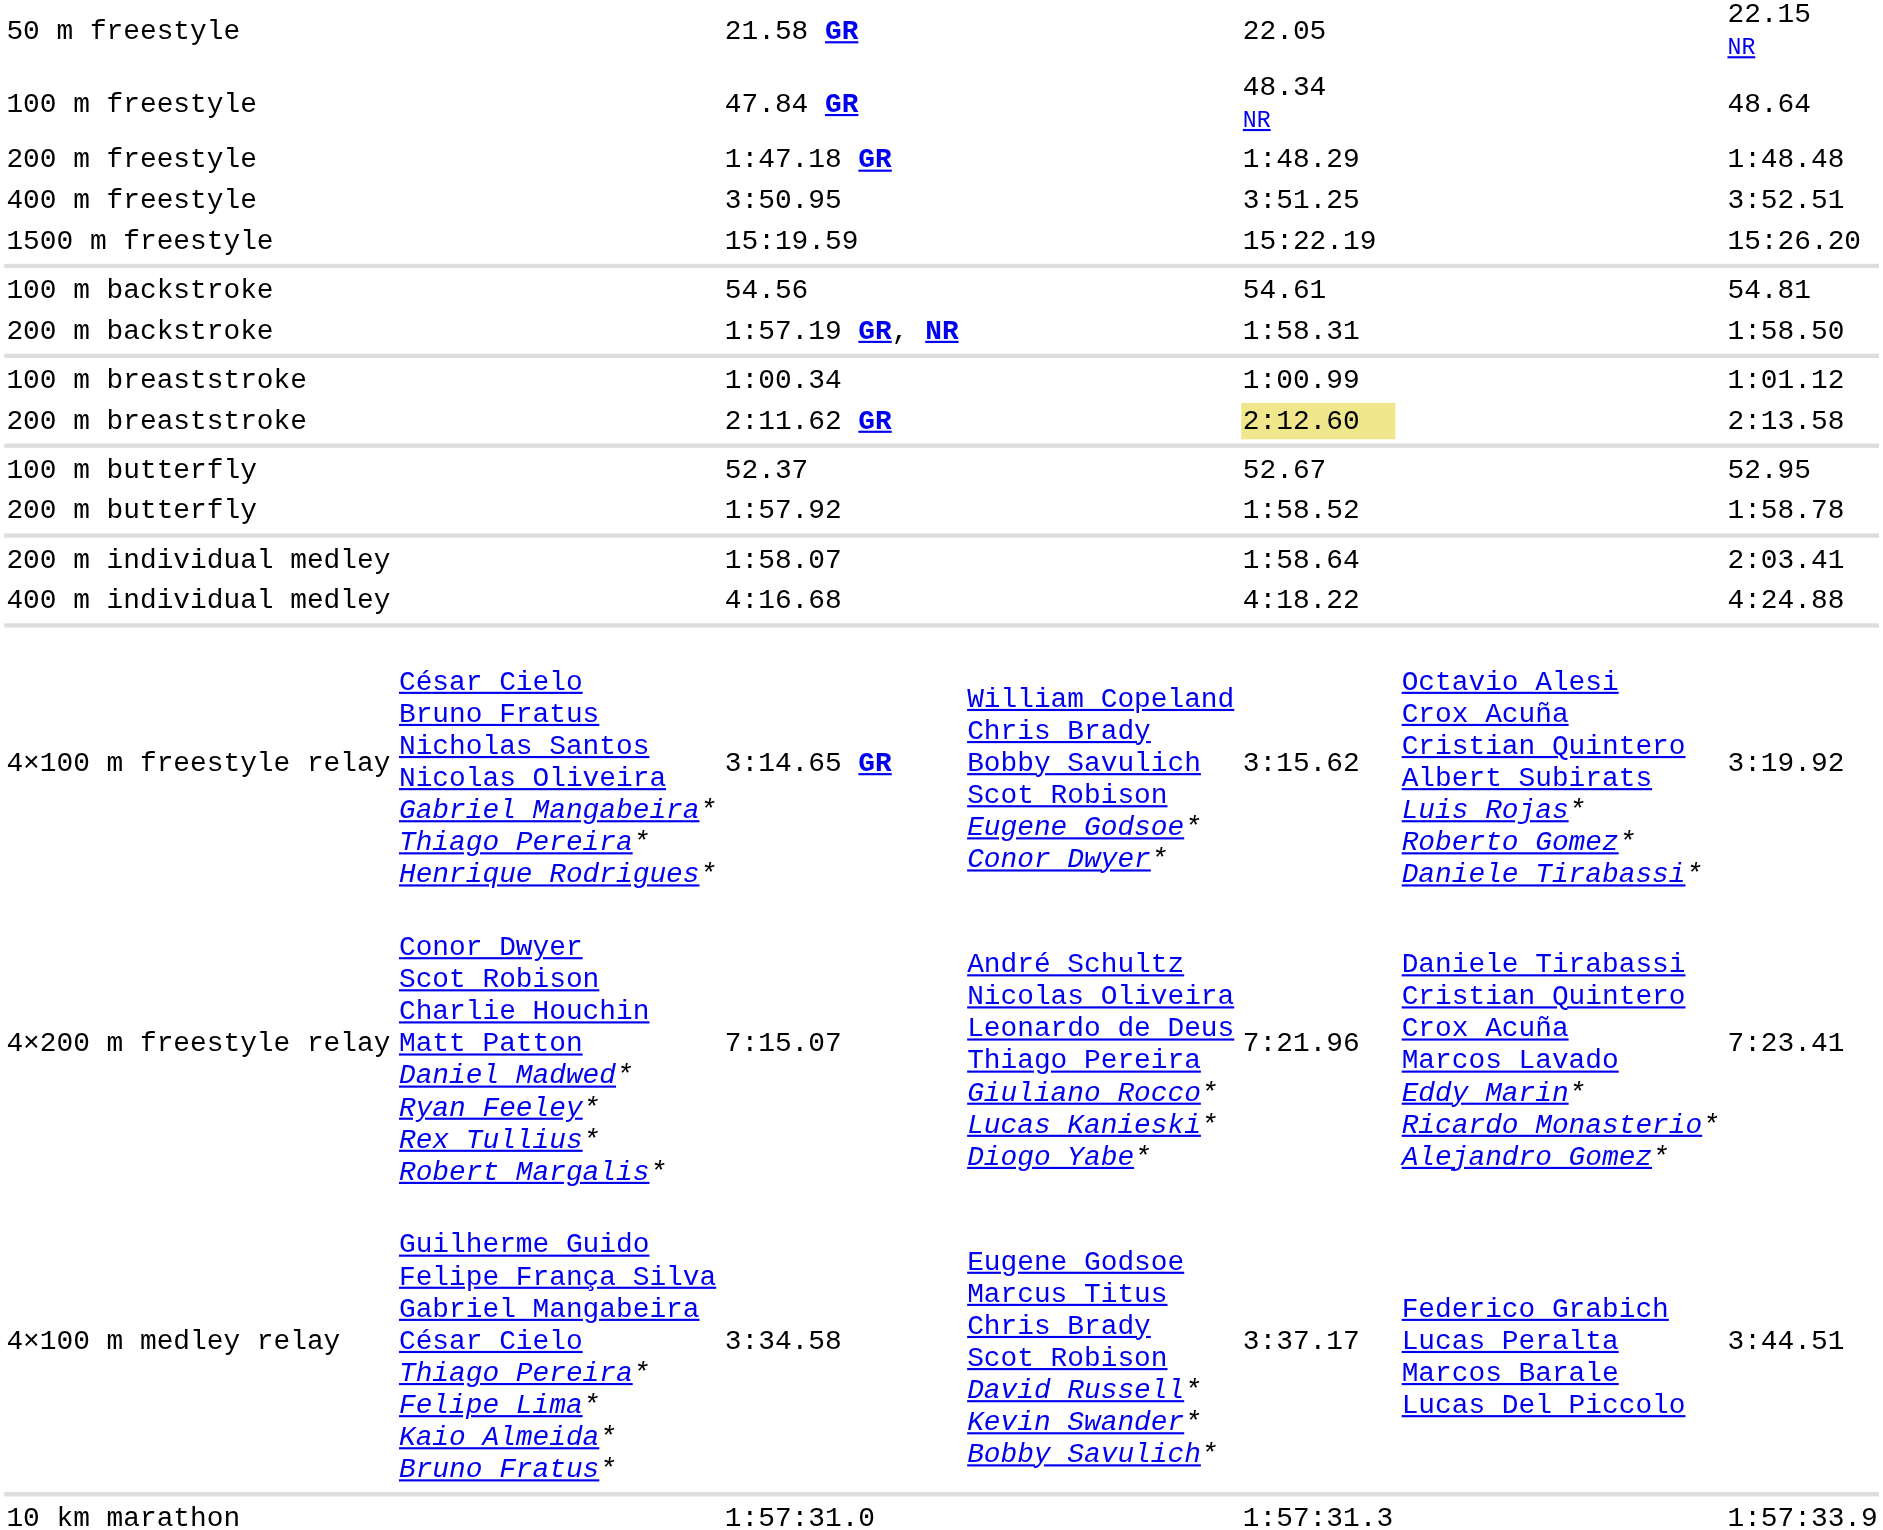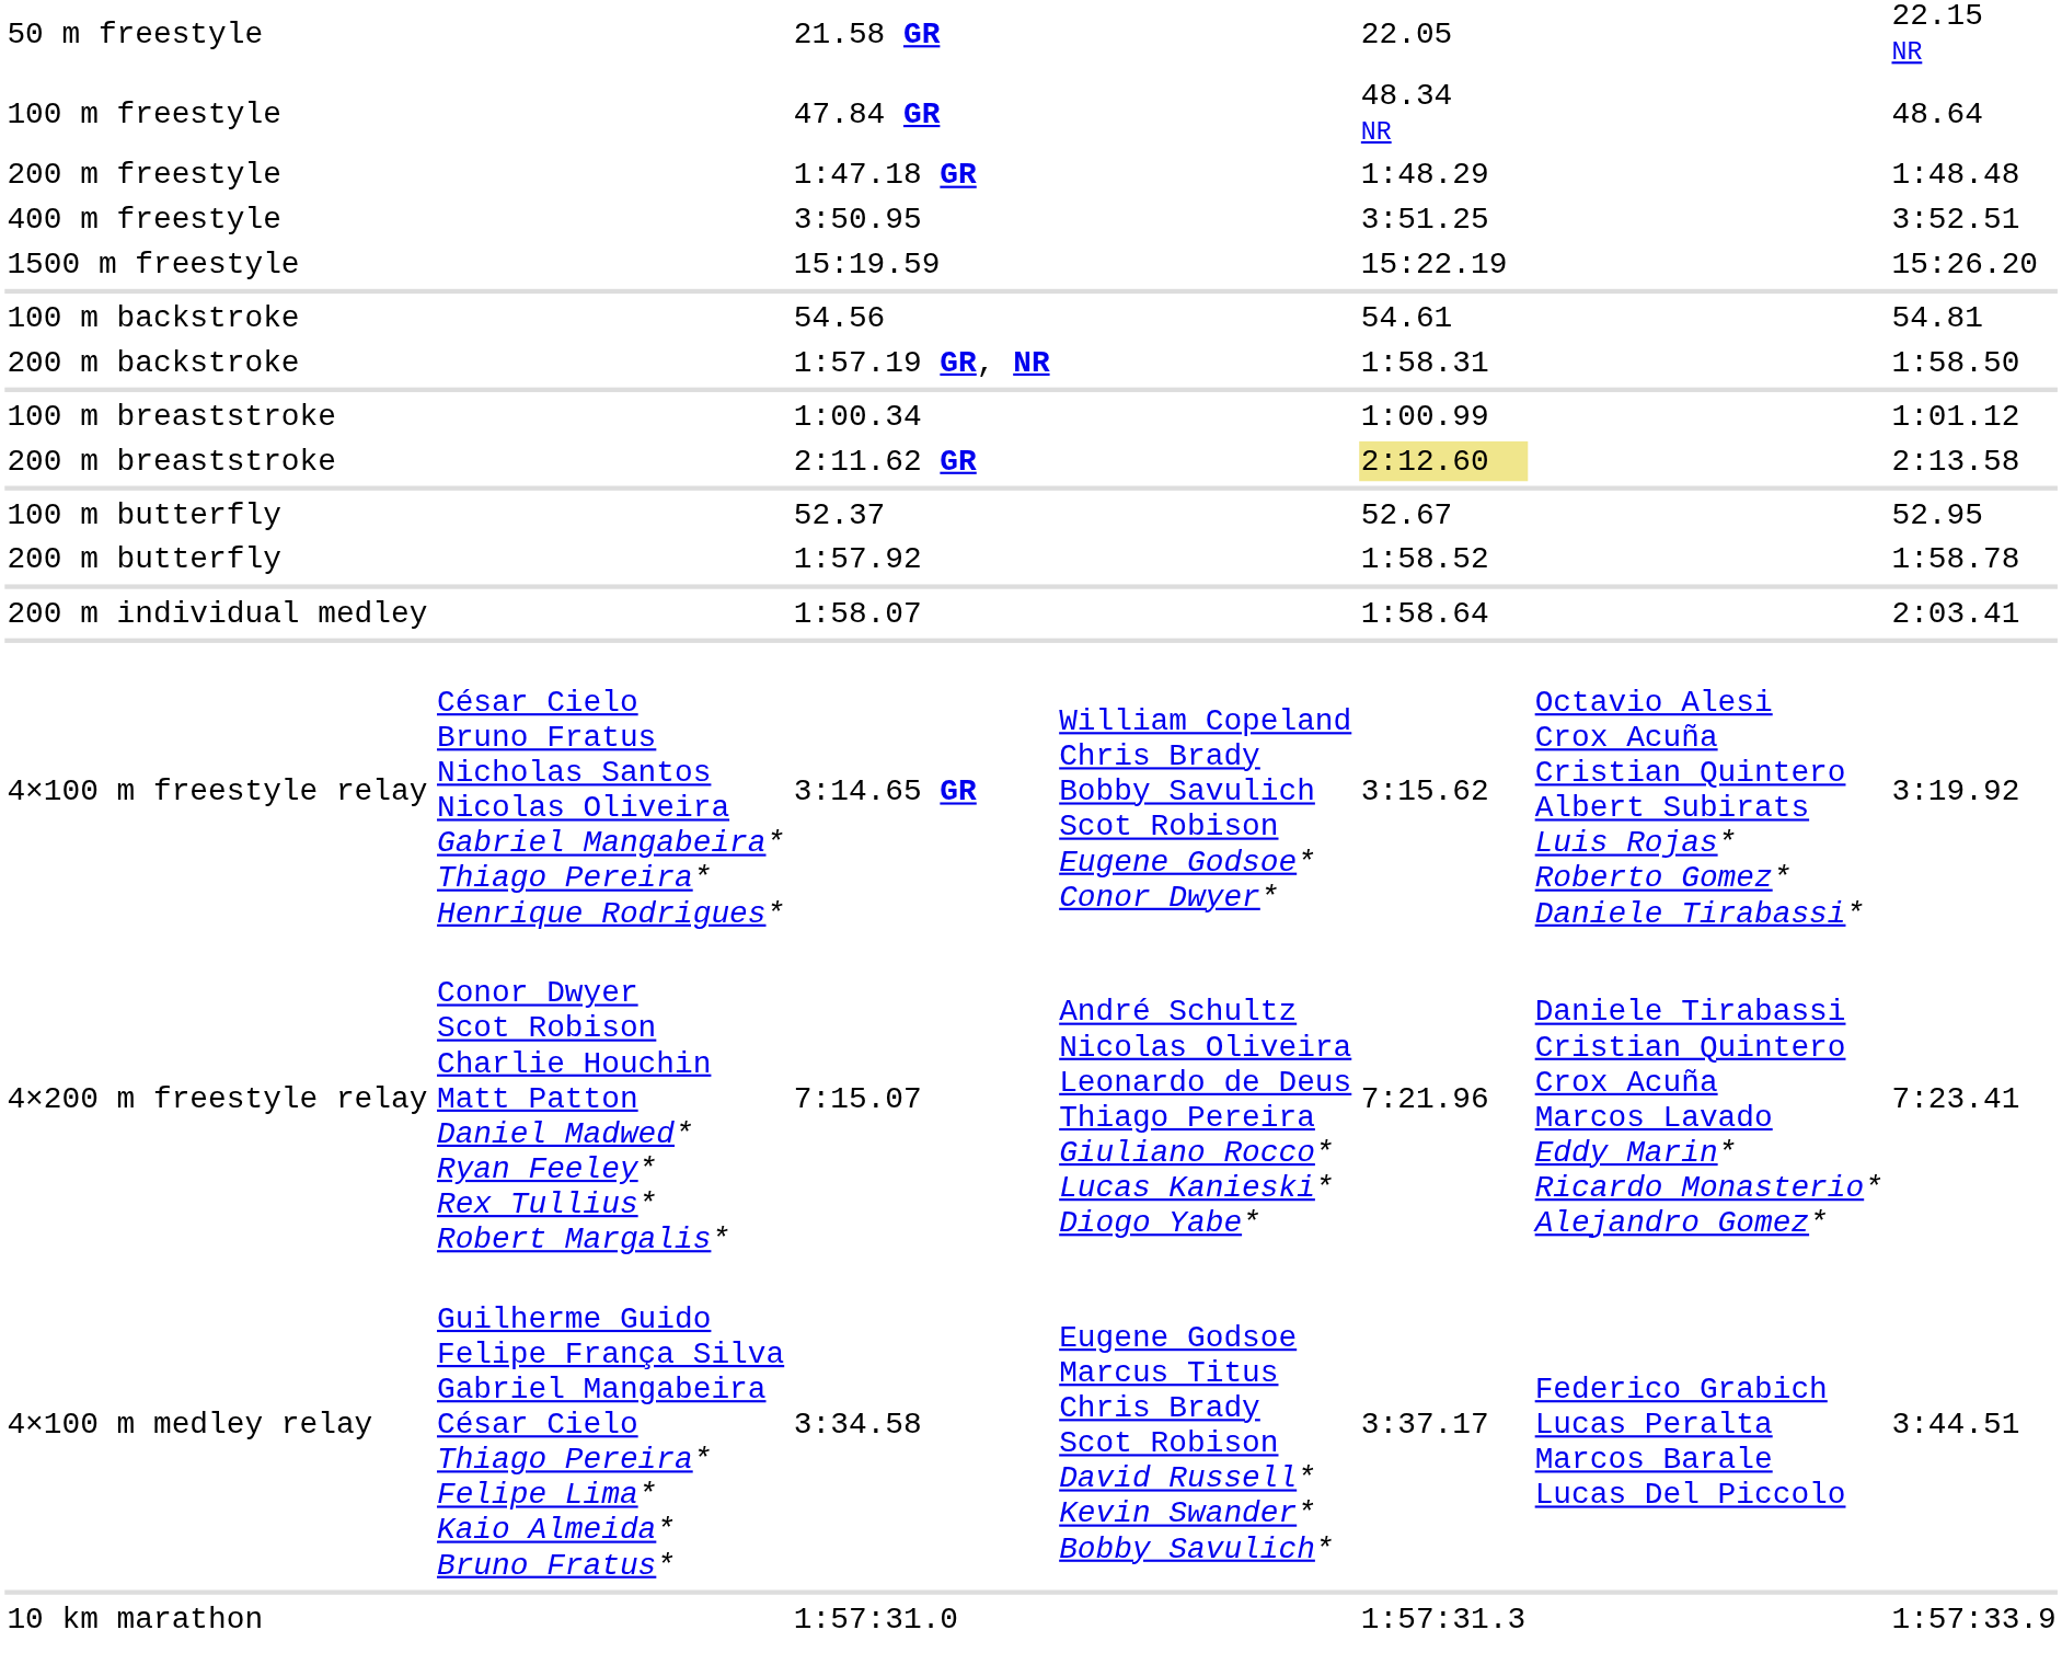 <table>
 <tr>
 <td>50 m freestyle <br></td>
 <td></td>
 <td>21.58 <strong><a href='#'>GR</a></strong></td>
 <td></td>
 <td>22.05</td>
 <td></td>
 <td>22.15 <small><br><a href='#'>NR</a></small></td>
 </tr>
 <tr>
 <td>100 m freestyle <br></td>
 <td></td>
 <td>47.84 <strong><a href='#'>GR</a></strong></td>
 <td></td>
 <td>48.34 <small><br><a href='#'>NR</a></small></td>
 <td></td>
 <td>48.64</td>
 </tr>
 <tr>
 <td>200 m freestyle <br></td>
 <td></td>
 <td>1:47.18 <strong><a href='#'>GR</a></strong></td>
 <td></td>
 <td>1:48.29</td>
 <td></td>
 <td>1:48.48</td>
 </tr>
 <tr>
 <td>400 m freestyle <br></td>
 <td></td>
 <td>3:50.95</td>
 <td></td>
 <td>3:51.25</td>
 <td></td>
 <td>3:52.51</td>
 </tr>
 <tr>
 <td>1500 m freestyle <br></td>
 <td></td>
 <td>15:19.59</td>
 <td></td>
 <td>15:22.19</td>
 <td></td>
 <td>15:26.20</td>
 </tr>
 <tr bgcolor=#DDDDDD>
 <td colspan=7></td>
 </tr>
 <tr>
 <td>100 m backstroke <br></td>
 <td></td>
 <td>54.56</td>
 <td></td>
 <td>54.61</td>
 <td></td>
 <td>54.81</td>
 </tr>
 <tr>
 <td>200 m backstroke <br></td>
 <td></td>
 <td>1:57.19 <strong><a href='#'>GR</a></strong>, <strong><a href='#'>NR</a></strong></td>
 <td></td>
 <td>1:58.31</td>
 <td></td>
 <td>1:58.50</td>
 </tr>
 <tr bgcolor=#DDDDDD>
 <td colspan=7></td>
 </tr>
 <tr>
 <td>100 m breaststroke <br></td>
 <td></td>
 <td>1:00.34</td>
 <td></td>
 <td>1:00.99</td>
 <td></td>
 <td>1:01.12</td>
 </tr>
 <tr>
 <td>200 m breaststroke <br></td>
 <td></td>
 <td>2:11.62 <strong><a href='#'>GR</a></strong></td>
 <td></td>
 <td style="background: khaki;">2:12.60</td>
 <td></td>
 <td>2:13.58</td>
 </tr>
 <tr bgcolor=#DDDDDD>
 <td colspan=7></td>
 </tr>
 <tr>
 <td>100 m butterfly <br></td>
 <td></td>
 <td>52.37</td>
 <td></td>
 <td>52.67</td>
 <td></td>
 <td>52.95</td>
 </tr>
 <tr>
 <td>200 m butterfly <br></td>
 <td></td>
 <td>1:57.92</td>
 <td></td>
 <td>1:58.52</td>
 <td></td>
 <td>1:58.78</td>
 </tr>
 <tr bgcolor=#DDDDDD>
 <td colspan=7></td>
 </tr>
 <tr>
 <td>200 m individual medley <br></td>
 <td></td>
 <td>1:58.07</td>
 <td></td>
 <td>1:58.64</td>
 <td></td>
 <td>2:03.41</td>
 </tr>
-<tr>
-<td>400 m individual medley <br></td>
-<td></td>
-<td>4:16.68</td>
-<td></td>
-<td>4:18.22</td>
-<td></td>
-<td>4:24.88</td>
-</tr>
 <tr bgcolor=#DDDDDD>
 <td colspan=7></td>
 </tr>
 <tr>
 <td>4×100 m freestyle relay <br></td>
 <td><br><a href='#'>César Cielo</a><br><a href='#'>Bruno Fratus</a><br><a href='#'>Nicholas Santos</a><br><a href='#'>Nicolas Oliveira</a><br><em><a href='#'>Gabriel Mangabeira</a>*</em><br><em><a href='#'>Thiago Pereira</a>*</em><br><em><a href='#'>Henrique Rodrigues</a>*</em></td>
 <td>3:14.65 <strong><a href='#'>GR</a></strong></td>
 <td><br><a href='#'>William Copeland</a> <br><a href='#'>Chris Brady</a><br><a href='#'>Bobby Savulich</a><br><a href='#'>Scot Robison</a><br><em><a href='#'>Eugene Godsoe</a>*</em><br><em><a href='#'>Conor Dwyer</a>*</em><br></td>
 <td>3:15.62</td>
 <td><br><a href='#'>Octavio Alesi</a> <br><a href='#'>Crox Acuña</a><br><a href='#'>Cristian Quintero</a><br><a href='#'>Albert Subirats</a><br><em><a href='#'>Luis Rojas</a>*</em><br><em><a href='#'>Roberto Gomez</a>*</em><br><em><a href='#'>Daniele Tirabassi</a>*</em></td>
 <td>3:19.92</td>
 </tr>
 <tr>
 <td>4×200 m freestyle relay <br></td>
 <td><br><a href='#'>Conor Dwyer</a><br><a href='#'>Scot Robison</a><br><a href='#'>Charlie Houchin</a><br><a href='#'>Matt Patton</a><br><em><a href='#'>Daniel Madwed</a>*</em><br><em><a href='#'>Ryan Feeley</a>*</em><br><em><a href='#'>Rex Tullius</a>*</em><br><em><a href='#'>Robert Margalis</a>*</em></td>
 <td>7:15.07</td>
 <td><br><a href='#'>André Schultz</a><br><a href='#'>Nicolas Oliveira</a><br><a href='#'>Leonardo de Deus</a><br><a href='#'>Thiago Pereira</a><br><em><a href='#'>Giuliano Rocco</a>*</em><br><em><a href='#'>Lucas Kanieski</a>*</em><br><em><a href='#'>Diogo Yabe</a>*</em></td>
 <td>7:21.96</td>
 <td><br><a href='#'>Daniele Tirabassi</a><br><a href='#'>Cristian Quintero</a><br><a href='#'>Crox Acuña</a><br><a href='#'>Marcos Lavado</a><br><em><a href='#'>Eddy Marin</a>*</em><br><em><a href='#'>Ricardo Monasterio</a>*</em><br><em><a href='#'>Alejandro Gomez</a>*</em></td>
 <td>7:23.41</td>
 </tr>
 <tr>
 <td>4×100 m medley relay <br></td>
 <td><br><a href='#'>Guilherme Guido</a><br><a href='#'>Felipe França Silva</a><br><a href='#'>Gabriel Mangabeira</a><br><a href='#'>César Cielo</a><br><em><a href='#'>Thiago Pereira</a>*</em><br><em><a href='#'>Felipe Lima</a>*</em><br><em><a href='#'>Kaio Almeida</a>*</em><br><em><a href='#'>Bruno Fratus</a>*</em></td>
 <td>3:34.58</td>
 <td><br><a href='#'>Eugene Godsoe</a><br><a href='#'>Marcus Titus</a><br><a href='#'>Chris Brady</a><br><a href='#'>Scot Robison</a><br><em><a href='#'>David Russell</a>*</em><br><em><a href='#'>Kevin Swander</a>*</em><br><em><a href='#'>Bobby Savulich</a>*</em></td>
 <td>3:37.17</td>
 <td><br><a href='#'>Federico Grabich</a><br><a href='#'>Lucas Peralta</a><br><a href='#'>Marcos Barale</a><br><a href='#'>Lucas Del Piccolo</a></td>
 <td>3:44.51</td>
 </tr>
 <tr bgcolor=#DDDDDD>
 <td colspan=7></td>
 </tr>
 <tr>
 <td>10 km marathon <br></td>
 <td></td>
 <td>1:57:31.0</td>
 <td></td>
 <td>1:57:31.3</td>
 <td></td>
 <td>1:57:33.9</td>
 </tr>
 </table>
